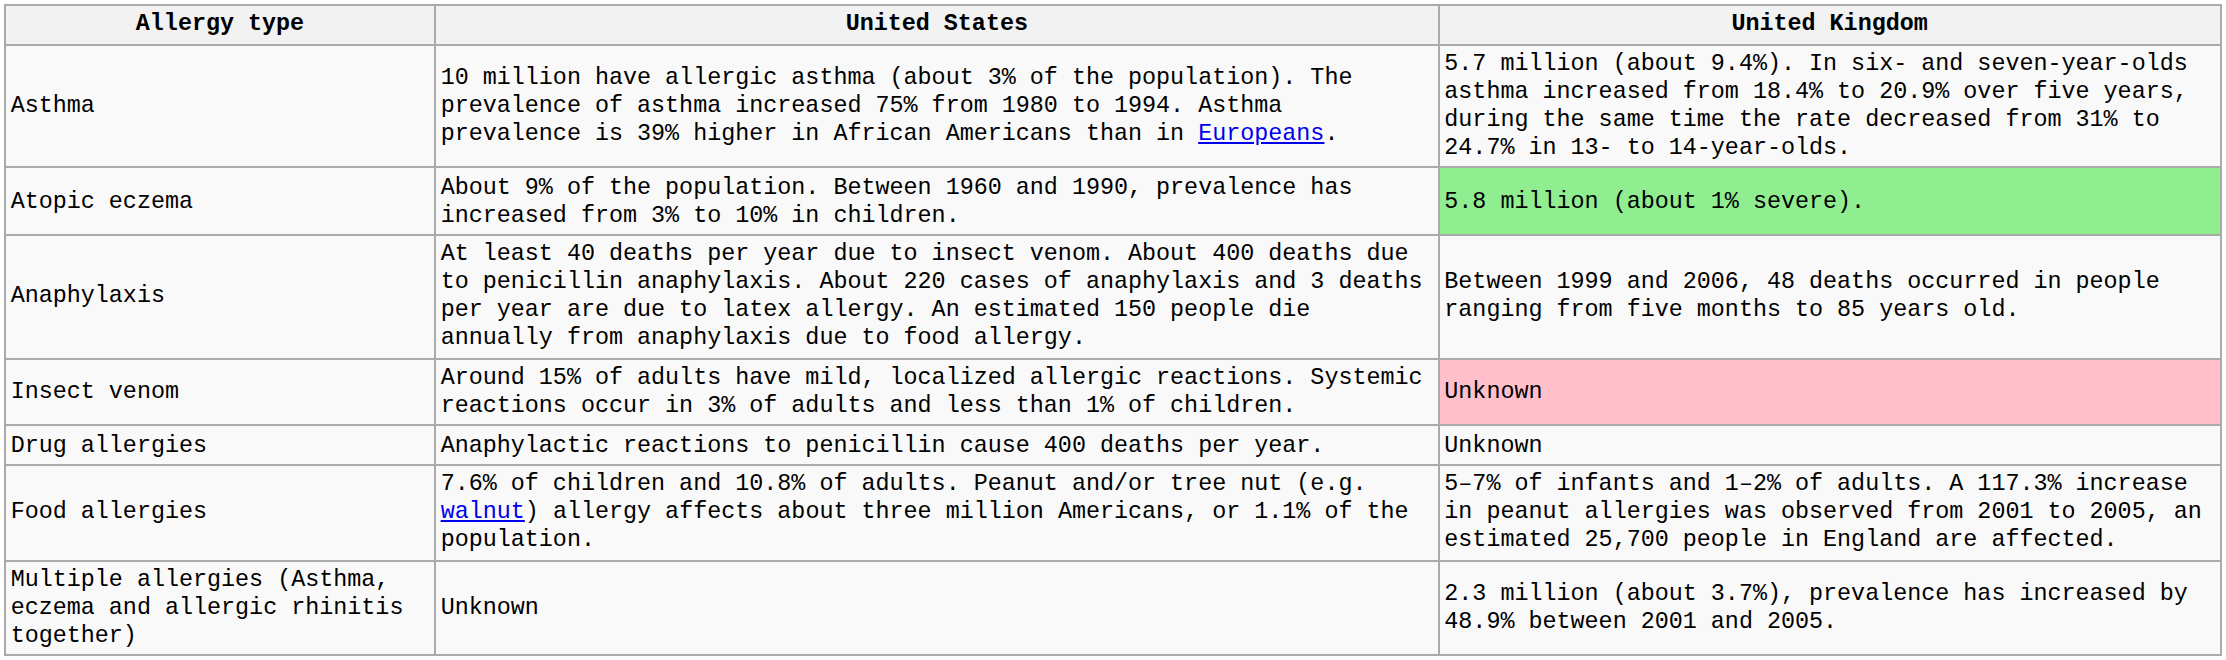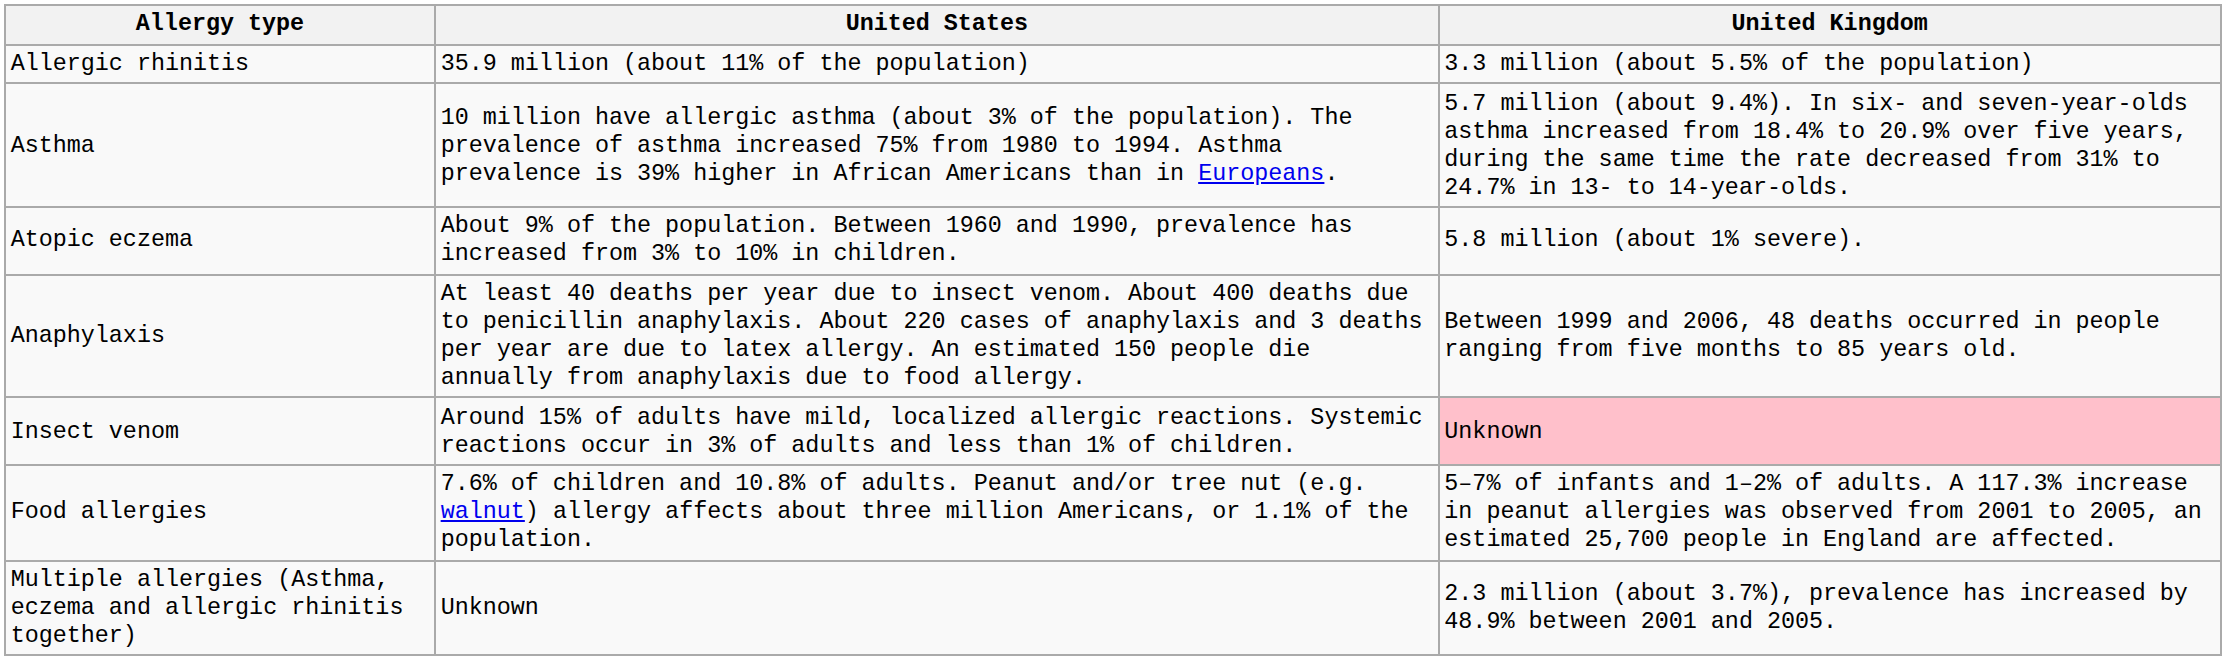 <table class = "wikitable" style = "width:70%; float:center; font-size:90%; margin-left:15px">
 <tr>
 <th>Allergy type</th>
 <th>United States</th>
 <th>United Kingdom</th>
+</tr>
+<tr>
+<td>Allergic rhinitis</td>
+<td>35.9 million (about 11% of the population)</td>
+<td>3.3 million (about 5.5% of the population)</td>
 </tr>
 <tr>
 <td>Asthma</td>
 <td>10 million have allergic asthma (about 3% of the population). The prevalence of asthma increased 75% from 1980 to 1994. Asthma prevalence is 39% higher in African Americans than in <a href='#'>Europeans</a>.</td>
 <td>5.7 million (about 9.4%). In six- and seven-year-olds asthma increased from 18.4% to 20.9% over five years, during the same time the rate decreased from 31% to 24.7% in 13- to 14-year-olds.</td>
 </tr>
 <tr>
 <td>Atopic eczema</td>
 <td>About 9% of the population. Between 1960 and 1990, prevalence has increased from 3% to 10% in children.</td>
-<td style="background: lightgreen;">5.8 million (about 1% severe).</td>
+<td>5.8 million (about 1% severe).</td>
 </tr>
 <tr>
 <td>Anaphylaxis</td>
 <td>At least 40 deaths per year due to insect venom. About 400 deaths due to penicillin anaphylaxis. About 220 cases of anaphylaxis and 3 deaths per year are due to latex allergy. An estimated 150 people die annually from anaphylaxis due to food allergy.</td>
 <td>Between 1999 and 2006, 48 deaths occurred in people ranging from five months to 85 years old.</td>
 </tr>
 <tr>
 <td>Insect venom</td>
 <td>Around 15% of adults have mild, localized allergic reactions. Systemic reactions occur in 3% of adults and less than 1% of children.</td>
 <td style="background: pink;">Unknown</td>
 </tr>
 <tr>
-<td>Drug allergies</td>
-<td>Anaphylactic reactions to penicillin cause 400 deaths per year.</td>
-<td>Unknown</td>
-</tr>
-<tr>
 <td>Food allergies</td>
 <td>7.6% of children and 10.8% of adults. Peanut and/or tree nut (e.g. <a href='#'>walnut</a>) allergy affects about three million Americans, or 1.1% of the population.</td>
 <td>5–7% of infants and 1–2% of adults. A 117.3% increase in peanut allergies was observed from 2001 to 2005, an estimated 25,700 people in England are affected.</td>
 </tr>
 <tr>
 <td>Multiple allergies (Asthma, eczema and allergic rhinitis together)</td>
 <td>Unknown</td>
 <td>2.3 million (about 3.7%), prevalence has increased by 48.9% between 2001 and 2005.</td>
 </tr>
 </table>
